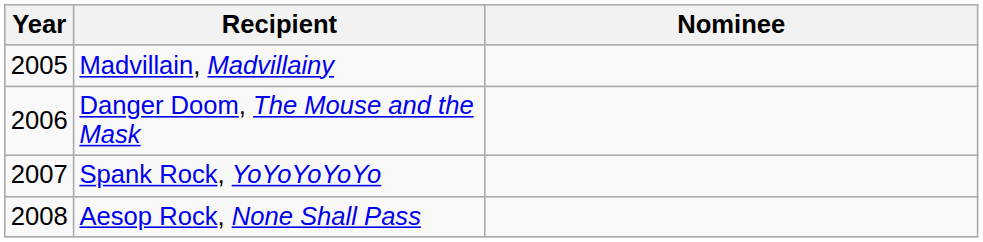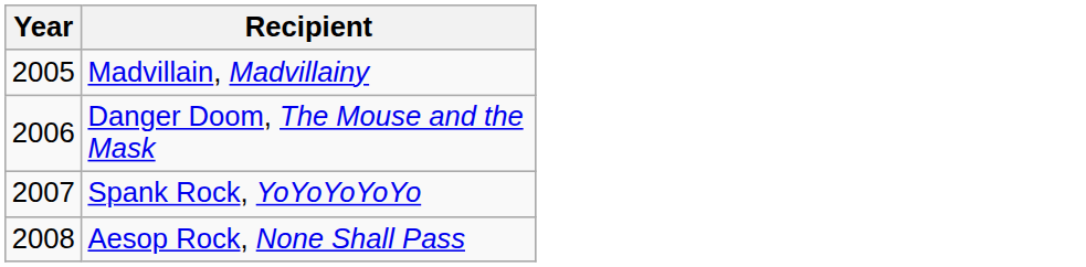 <table class="wikitable sortable plainrowheaders">
 <tr>
 <th>Year</th>
 <th style="width:250px;">Recipient</th>
-<th style="width:300px;" class="unsortable">Nominee</th>
 </tr>
 <tr>
 <td>2005</td>
 <td><a href='#'>Madvillain</a>, <em><a href='#'>Madvillainy</a></em></td>
-<td></td>
 </tr>
 <tr>
 <td>2006</td>
 <td><a href='#'>Danger Doom</a>, <em><a href='#'>The Mouse and the Mask</a></em></td>
-<td></td>
 </tr>
 <tr>
 <td>2007</td>
 <td><a href='#'>Spank Rock</a>, <em><a href='#'>YoYoYoYoYo</a></em></td>
-<td></td>
 </tr>
 <tr>
 <td>2008</td>
 <td><a href='#'>Aesop Rock</a>, <em><a href='#'>None Shall Pass</a></em></td>
-<td></td>
 </tr>
 </table>
